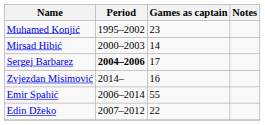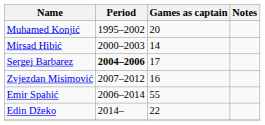 <table class="wikitable">
 <tr>
 <th>Name</th>
 <th>Period</th>
 <th>Games as captain</th>
 <th>Notes</th>
 </tr>
 <tr>
 <td><a href='#'>Muhamed Konjić</a></td>
 <td>1995–2002</td>
-<td>23</td>
+<td>20</td>
 <td></td>
 </tr>
 <tr>
 <td><a href='#'>Mirsad Hibić</a></td>
 <td>2000–2003</td>
 <td>14</td>
 <td></td>
 </tr>
 <tr>
 <td><a href='#'>Sergej Barbarez</a></td>
 <td><strong>2004–2006</strong></td>
 <td>17</td>
 <td></td>
 </tr>
 <tr>
 <td><a href='#'>Zvjezdan Misimović</a></td>
-<td>2014–</td>
+<td>2007–2012</td>
 <td>16</td>
 <td></td>
 </tr>
 <tr>
 <td><a href='#'>Emir Spahić</a></td>
 <td>2006–2014</td>
 <td>55</td>
 <td></td>
 </tr>
 <tr>
 <td><a href='#'>Edin Džeko</a></td>
-<td>2007–2012</td>
+<td>2014–</td>
 <td>22</td>
 <td></td>
 </tr>
 <tr>
 </tr>
 </table>
